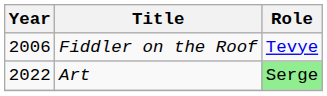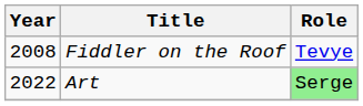 <table class="wikitable">
 <tr>
 <th>Year</th>
 <th>Title</th>
 <th>Role</th>
 </tr>
 <tr>
-<td>2006</td>
+<td>2008</td>
 <td><em>Fiddler on the Roof</em></td>
 <td><a href='#'>Tevye</a></td>
 </tr>
 <tr>
 <td>2022</td>
 <td><em>Art</em></td>
 <td style="background: lightgreen;">Serge</td>
 </tr>
 <tr>
 </tr>
 </table>
